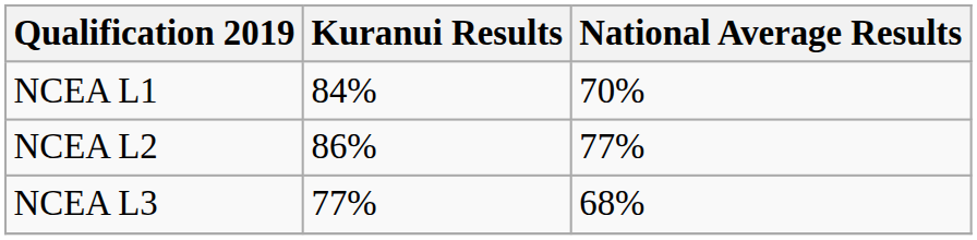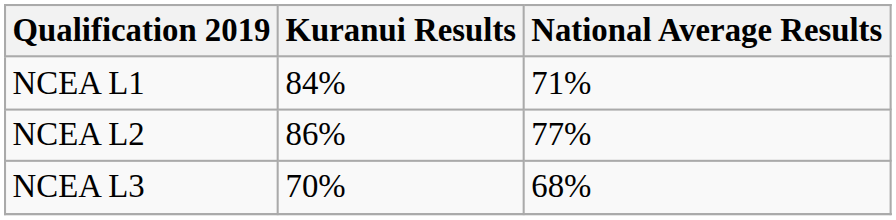 <table class="wikitable">
 <tr>
 <th>Qualification 2019</th>
 <th>Kuranui Results</th>
 <th>National Average Results</th>
 </tr>
 <tr>
 <td>NCEA L1</td>
 <td>84%</td>
-<td>70%</td>
+<td>71%</td>
 </tr>
 <tr>
 <td>NCEA L2</td>
 <td>86%</td>
 <td>77%</td>
 </tr>
 <tr>
 <td>NCEA L3</td>
-<td>77%</td>
+<td>70%</td>
 <td>68%</td>
 </tr>
 <tr>
 </tr>
 </table>
